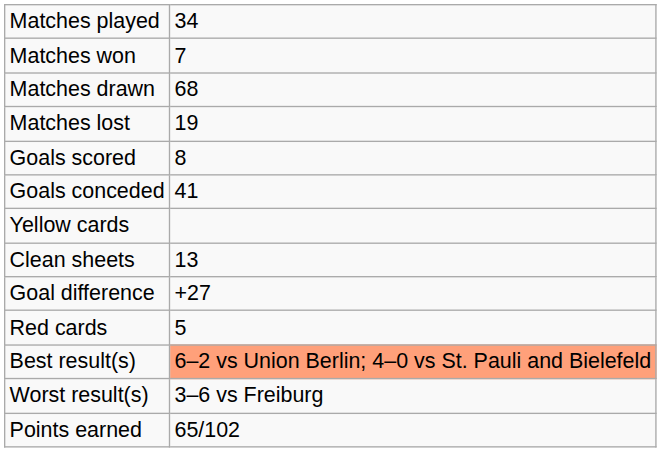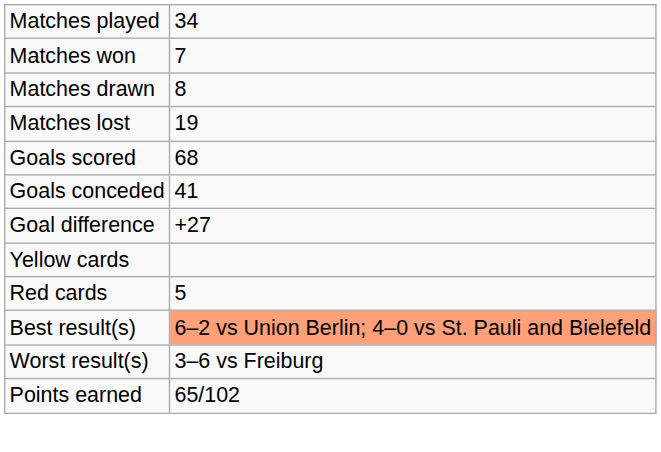 <table class="wikitable">
 <tr>
 <td>Matches played</td>
 <td>34</td>
 </tr>
 <tr>
 <td>Matches won</td>
 <td>7</td>
 </tr>
 <tr>
 <td>Matches drawn</td>
-<td>68</td>
+<td>8</td>
 </tr>
 <tr>
 <td>Matches lost</td>
 <td>19</td>
 </tr>
 <tr>
 <td>Goals scored</td>
-<td>8</td>
+<td>68</td>
 </tr>
 <tr>
 <td>Goals conceded</td>
 <td>41</td>
 </tr>
 <tr>
+<td>Goal difference</td>
+<td>+27</td>
+</tr>
+<tr>
 <td>Yellow cards</td>
 <td></td>
-</tr>
-<tr>
-<td>Clean sheets</td>
-<td>13</td>
-</tr>
-<tr>
-<td>Goal difference</td>
-<td>+27</td>
 </tr>
 <tr>
 <td>Red cards</td>
 <td>5</td>
 </tr>
 <tr>
 <td>Best result(s)</td>
 <td style="background: lightsalmon;">6–2 vs Union Berlin; 4–0 vs St. Pauli and Bielefeld</td>
 </tr>
 <tr>
 <td>Worst result(s)</td>
 <td>3–6 vs Freiburg</td>
 </tr>
 <tr>
 <td>Points earned</td>
 <td>65/102</td>
 </tr>
 </table>
